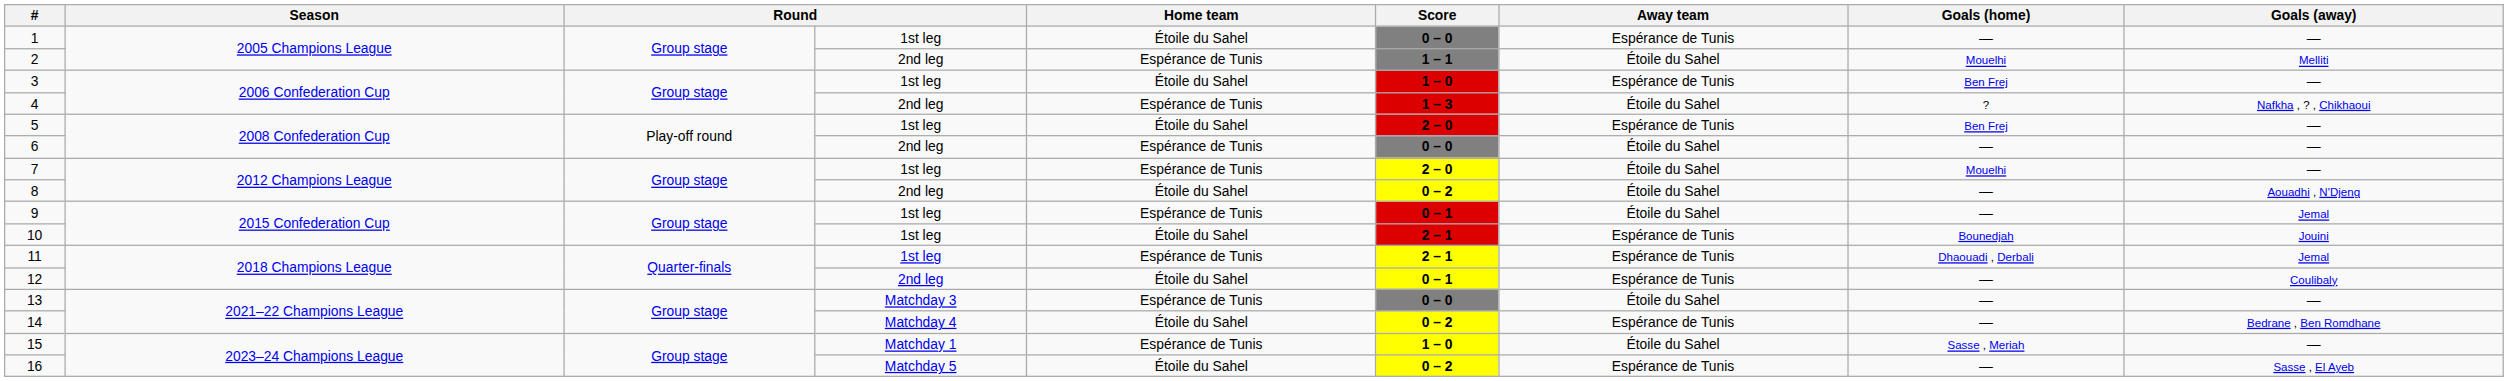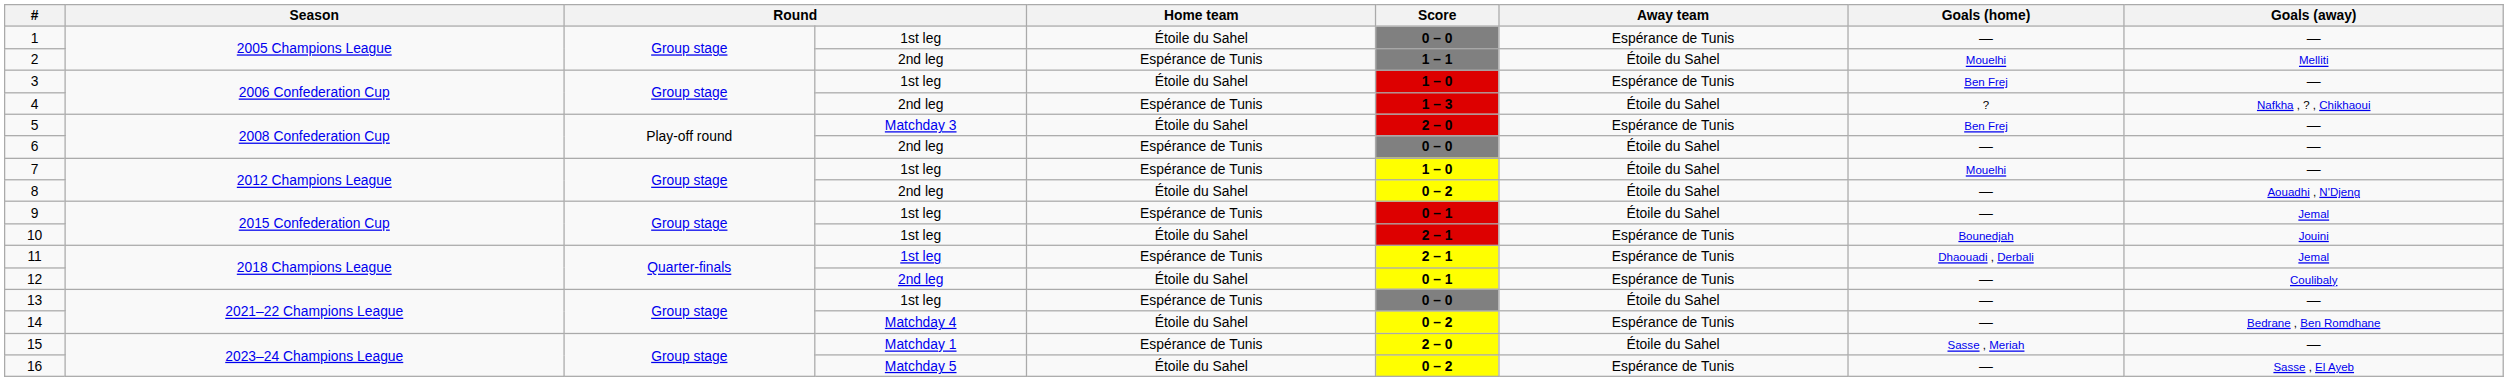 <table class="wikitable" style="width:100%; margin:0 left; font-size: 11px; text-align:center">
 <tr>
 <th>#</th>
 <th>Season</th>
 <th colspan="2">Round</th>
 <th>Home team</th>
 <th>Score</th>
 <th>Away team</th>
 <th>Goals (home)</th>
 <th>Goals (away)</th>
 </tr>
 <tr>
 <td>1</td>
 <td rowspan="2"><a href='#'>2005 Champions League</a></td>
 <td rowspan="2"><a href='#'>Group stage</a></td>
 <td>1st leg</td>
 <td>Étoile du Sahel</td>
 <td style="text-align: center; background:gray"><span><strong>0 – 0</strong></span></td>
 <td>Espérance de Tunis</td>
 <td>—</td>
 <td>—</td>
 </tr>
 <tr>
 <td>2</td>
 <td>2nd leg</td>
 <td>Espérance de Tunis</td>
 <td style="text-align: center; background:gray"><span><strong>1 – 1</strong></span></td>
 <td>Étoile du Sahel</td>
 <td><small><a href='#'>Mouelhi</a> </small></td>
 <td><small><a href='#'>Melliti</a> </small></td>
 </tr>
 <tr>
 <td>3</td>
 <td rowspan="2"><a href='#'>2006 Confederation Cup</a></td>
 <td rowspan="2"><a href='#'>Group stage</a></td>
 <td>1st leg</td>
 <td>Étoile du Sahel</td>
 <td style="background:#d00;"><span><strong>1 – 0</strong></span></td>
 <td>Espérance de Tunis</td>
 <td><small><a href='#'>Ben Frej</a> </small></td>
 <td>—</td>
 </tr>
 <tr>
 <td>4</td>
 <td>2nd leg</td>
 <td>Espérance de Tunis</td>
 <td style="background:#d00;"><span><strong>1 – 3</strong></span></td>
 <td>Étoile du Sahel</td>
 <td><small>? </small></td>
 <td><small><a href='#'>Nafkha</a> , ? , <a href='#'>Chikhaoui</a> </small></td>
 </tr>
 <tr>
 <td>5</td>
 <td rowspan="2"><a href='#'>2008 Confederation Cup</a></td>
 <td rowspan="2">Play-off round</td>
-<td>1st leg</td>
+<td><a href='#'>Matchday 3</a></td>
 <td>Étoile du Sahel</td>
 <td style="background:#d00;"><span><strong>2 – 0</strong></span></td>
 <td>Espérance de Tunis</td>
 <td><small><a href='#'>Ben Frej</a> </small></td>
 <td>—</td>
 </tr>
 <tr>
 <td>6</td>
 <td>2nd leg</td>
 <td>Espérance de Tunis</td>
 <td style="text-align: center; background:gray"><span><strong>0 – 0</strong></span></td>
 <td>Étoile du Sahel</td>
 <td>—</td>
 <td>—</td>
 </tr>
 <tr>
 <td>7</td>
 <td rowspan="2"><a href='#'>2012 Champions League</a></td>
 <td rowspan="2"><a href='#'>Group stage</a></td>
 <td>1st leg</td>
 <td>Espérance de Tunis</td>
-<td style="background:yellow"><span><strong>2 – 0</strong></span></td>
+<td style="background:yellow"><span><strong>1 – 0</strong></span></td>
 <td>Étoile du Sahel</td>
 <td><small><a href='#'>Mouelhi</a> </small></td>
 <td>—</td>
 </tr>
 <tr>
 <td>8</td>
 <td>2nd leg</td>
 <td>Étoile du Sahel</td>
 <td style="background:yellow"><span><strong>0 – 2</strong></span></td>
 <td>Étoile du Sahel</td>
 <td>—</td>
 <td><small><a href='#'>Aouadhi</a> , <a href='#'>N'Djeng</a> </small></td>
 </tr>
 <tr>
 <td>9</td>
 <td rowspan="2"><a href='#'>2015 Confederation Cup</a></td>
 <td rowspan="2"><a href='#'>Group stage</a></td>
 <td>1st leg</td>
 <td>Espérance de Tunis</td>
 <td style="background:#d00;"><span><strong>0 – 1</strong></span></td>
 <td>Étoile du Sahel</td>
 <td>—</td>
 <td><small><a href='#'>Jemal</a> </small></td>
 </tr>
 <tr>
 <td>10</td>
 <td>1st leg</td>
 <td>Étoile du Sahel</td>
 <td style="background:#d00;"><span><strong>2 – 1</strong></span></td>
 <td>Espérance de Tunis</td>
 <td><small><a href='#'>Bounedjah</a> </small></td>
 <td><small><a href='#'>Jouini</a> </small></td>
 </tr>
 <tr>
 <td>11</td>
 <td rowspan="2"><a href='#'>2018 Champions League</a></td>
 <td rowspan="2"><a href='#'>Quarter-finals</a></td>
 <td><a href='#'>1st leg</a></td>
 <td>Espérance de Tunis</td>
 <td style="background:yellow"><span><strong>2 – 1</strong></span></td>
 <td>Espérance de Tunis</td>
 <td><small><a href='#'>Dhaouadi</a> , <a href='#'>Derbali</a> </small></td>
 <td><small><a href='#'>Jemal</a> </small></td>
 </tr>
 <tr>
 <td>12</td>
 <td><a href='#'>2nd leg</a></td>
 <td>Étoile du Sahel</td>
 <td style="background:yellow"><span><strong>0 – 1</strong></span></td>
 <td>Espérance de Tunis</td>
 <td>—</td>
 <td><small><a href='#'>Coulibaly</a> </small></td>
 </tr>
 <tr>
 <td>13</td>
 <td rowspan="2"><a href='#'>2021–22 Champions League</a></td>
 <td rowspan="2"><a href='#'>Group stage</a></td>
-<td><a href='#'>Matchday 3</a></td>
+<td>1st leg</td>
 <td>Espérance de Tunis</td>
 <td style="text-align: center; background:gray"><span><strong>0 – 0</strong></span></td>
 <td>Étoile du Sahel</td>
 <td>—</td>
 <td>—</td>
 </tr>
 <tr>
 <td>14</td>
 <td><a href='#'>Matchday 4</a></td>
 <td>Étoile du Sahel</td>
 <td style="background:yellow"><span><strong>0 – 2</strong></span></td>
 <td>Espérance de Tunis</td>
 <td>—</td>
 <td><small><a href='#'>Bedrane</a> , <a href='#'>Ben Romdhane</a> </small></td>
 </tr>
 <tr>
 <td>15</td>
 <td rowspan="2"><a href='#'>2023–24 Champions League</a></td>
 <td rowspan="2"><a href='#'>Group stage</a></td>
 <td><a href='#'>Matchday 1</a></td>
 <td>Espérance de Tunis</td>
-<td style="background:yellow"><span><strong>1 – 0</strong></span></td>
+<td style="background:yellow"><span><strong>2 – 0</strong></span></td>
 <td>Étoile du Sahel</td>
 <td><small><a href='#'>Sasse</a> , <a href='#'>Meriah</a> </small></td>
 <td>—</td>
 </tr>
 <tr>
 <td>16</td>
 <td><a href='#'>Matchday 5</a></td>
 <td>Étoile du Sahel</td>
 <td style="background:yellow"><span><strong>0 – 2</strong></span></td>
 <td>Espérance de Tunis</td>
 <td>—</td>
 <td><small><a href='#'>Sasse</a> , <a href='#'>El Ayeb</a> </small></td>
 </tr>
 </table>
